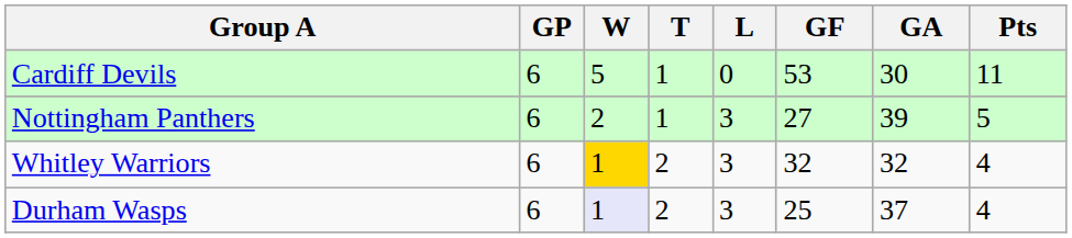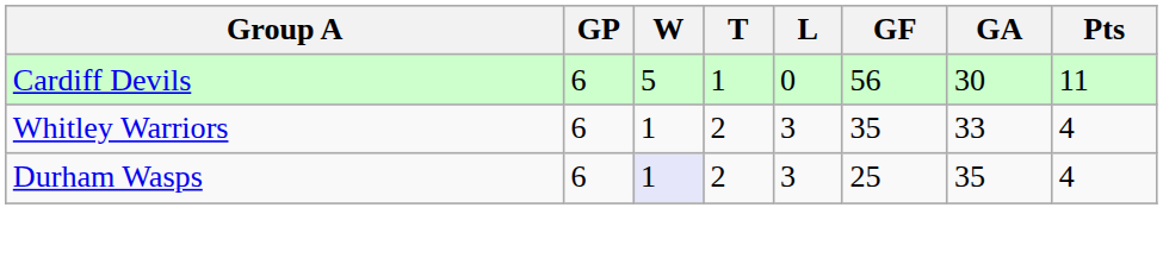 <table class="wikitable">
 <tr>
 <th width="40%">Group A</th>
 <th width="5%">GP</th>
 <th width="5%">W</th>
 <th width="5%">T</th>
 <th width="5%">L</th>
 <th width="7.5%">GF</th>
 <th width="7.5%">GA</th>
 <th width="7.5%">Pts</th>
 </tr>
 <tr bgcolor="#CCFFCC">
 <td><a href='#'>Cardiff Devils</a></td>
 <td>6</td>
 <td>5</td>
 <td>1</td>
 <td>0</td>
-<td>53</td>
+<td>56</td>
 <td>30</td>
 <td>11</td>
-</tr>
-<tr bgcolor="#CCFFCC">
-<td><a href='#'>Nottingham Panthers</a></td>
-<td>6</td>
-<td>2</td>
-<td>1</td>
-<td>3</td>
-<td>27</td>
-<td>39</td>
-<td>5</td>
 </tr>
 <tr>
 <td><a href='#'>Whitley Warriors</a></td>
 <td>6</td>
-<td style="background: gold;">1</td>
+<td>1</td>
 <td>2</td>
 <td>3</td>
-<td>32</td>
-<td>32</td>
+<td>35</td>
+<td>33</td>
 <td>4</td>
 </tr>
 <tr>
 <td><a href='#'>Durham Wasps</a></td>
 <td>6</td>
 <td style="background: lavender;">1</td>
 <td>2</td>
 <td>3</td>
 <td>25</td>
-<td>37</td>
+<td>35</td>
 <td>4</td>
 </tr>
 </table>
